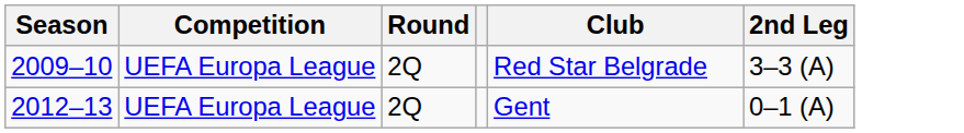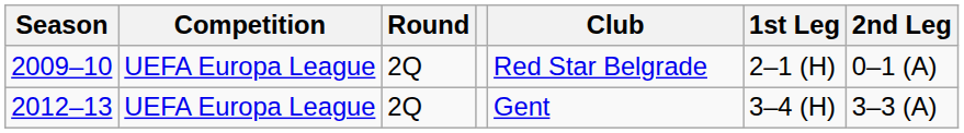 <table class="wikitable">
 <tr>
 <th>Season</th>
 <th>Competition</th>
 <th>Round</th>
 <th></th>
 <th width = 150>Club</th>
+<th>1st Leg</th>
 <th>2nd Leg</th>
 </tr>
 <tr>
 <td><a href='#'>2009–10</a></td>
 <td><a href='#'>UEFA Europa League</a></td>
 <td>2Q</td>
 <td></td>
 <td><a href='#'>Red Star Belgrade</a></td>
-<td>3–3 (A)</td>
+<td>2–1 (H)</td>
+<td>0–1 (A)</td>
 </tr>
 <tr>
 <td><a href='#'>2012–13</a></td>
 <td><a href='#'>UEFA Europa League</a></td>
 <td>2Q</td>
 <td></td>
 <td><a href='#'>Gent</a></td>
-<td>0–1 (A)</td>
+<td>3–4 (H)</td>
+<td>3–3 (A)</td>
 </tr>
 </table>
